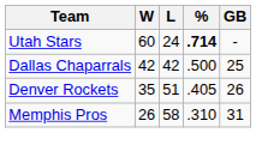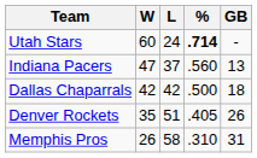 <table class="wikitable" style="text-align: center;">
 <tr>
 <th>Team</th>
 <th>W</th>
 <th>L</th>
 <th>%</th>
 <th>GB</th>
 </tr>
 <tr>
 <td align="left"><a href='#'>Utah Stars</a></td>
 <td>60</td>
 <td>24</td>
 <td><strong>.714</strong></td>
 <td>-</td>
 </tr>
 <tr>
+<td align="left"><a href='#'>Indiana Pacers</a></td>
+<td>47</td>
+<td>37</td>
+<td>.560</td>
+<td>13</td>
+</tr>
+<tr>
 <td align="left"><a href='#'>Dallas Chaparrals</a></td>
 <td>42</td>
 <td>42</td>
 <td>.500</td>
-<td>25</td>
+<td>18</td>
 </tr>
 <tr>
 <td align="left"><a href='#'>Denver Rockets</a></td>
 <td>35</td>
 <td>51</td>
 <td>.405</td>
 <td>26</td>
 </tr>
 <tr>
 <td align="left"><a href='#'>Memphis Pros</a></td>
 <td>26</td>
 <td>58</td>
 <td>.310</td>
 <td>31</td>
 </tr>
 </table>
